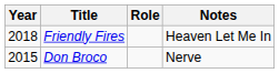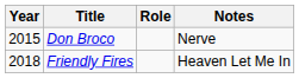 <table class="wikitable sortable">
 <tr>
 <th>Year</th>
 <th>Title</th>
 <th>Role</th>
 <th class="unsortable">Notes</th>
 </tr>
 <tr>
+<td>2015</td>
+<td><em><a href='#'>Don Broco</a></em></td>
+<td></td>
+<td>Nerve</td>
+</tr>
+<tr>
 <td>2018</td>
 <td><em><a href='#'>Friendly Fires</a></em></td>
 <td></td>
 <td>Heaven Let Me In</td>
 </tr>
-<tr>
-<td>2015</td>
-<td><em><a href='#'>Don Broco</a></em></td>
-<td></td>
-<td>Nerve</td>
-</tr>
 </table>
